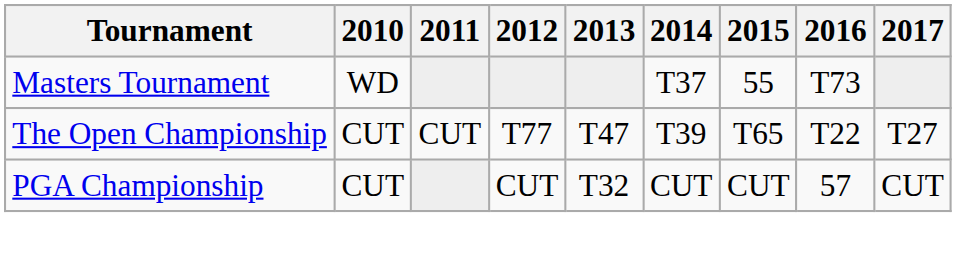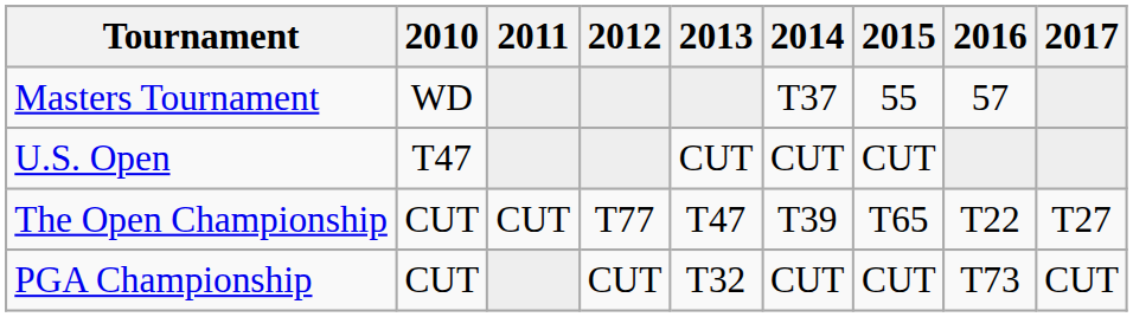 <table class="wikitable" style="font-size:95%;text-align:center;">
 <tr>
 <th>Tournament</th>
 <th>2010</th>
 <th>2011</th>
 <th>2012</th>
 <th>2013</th>
 <th>2014</th>
 <th>2015</th>
 <th>2016</th>
 <th>2017</th>
 </tr>
 <tr>
 <td align=left><a href='#'>Masters Tournament</a></td>
 <td>WD</td>
 <td style="background:#eeeeee;"></td>
 <td style="background:#eeeeee;"></td>
 <td style="background:#eeeeee;"></td>
 <td>T37</td>
 <td>55</td>
-<td>T73</td>
+<td>57</td>
+<td style="background:#eeeeee;"></td>
+</tr>
+<tr>
+<td align=left><a href='#'>U.S. Open</a></td>
+<td>T47</td>
+<td style="background:#eeeeee;"></td>
+<td style="background:#eeeeee;"></td>
+<td>CUT</td>
+<td>CUT</td>
+<td>CUT</td>
+<td style="background:#eeeeee;"></td>
 <td style="background:#eeeeee;"></td>
 </tr>
 <tr>
 <td align=left><a href='#'>The Open Championship</a></td>
 <td>CUT</td>
 <td>CUT</td>
 <td>T77</td>
 <td>T47</td>
 <td>T39</td>
 <td>T65</td>
 <td>T22</td>
 <td>T27</td>
 </tr>
 <tr>
 <td align=left><a href='#'>PGA Championship</a></td>
 <td>CUT</td>
 <td style="background:#eeeeee;"></td>
 <td>CUT</td>
 <td>T32</td>
 <td>CUT</td>
 <td>CUT</td>
-<td>57</td>
+<td>T73</td>
 <td>CUT</td>
 </tr>
 </table>
